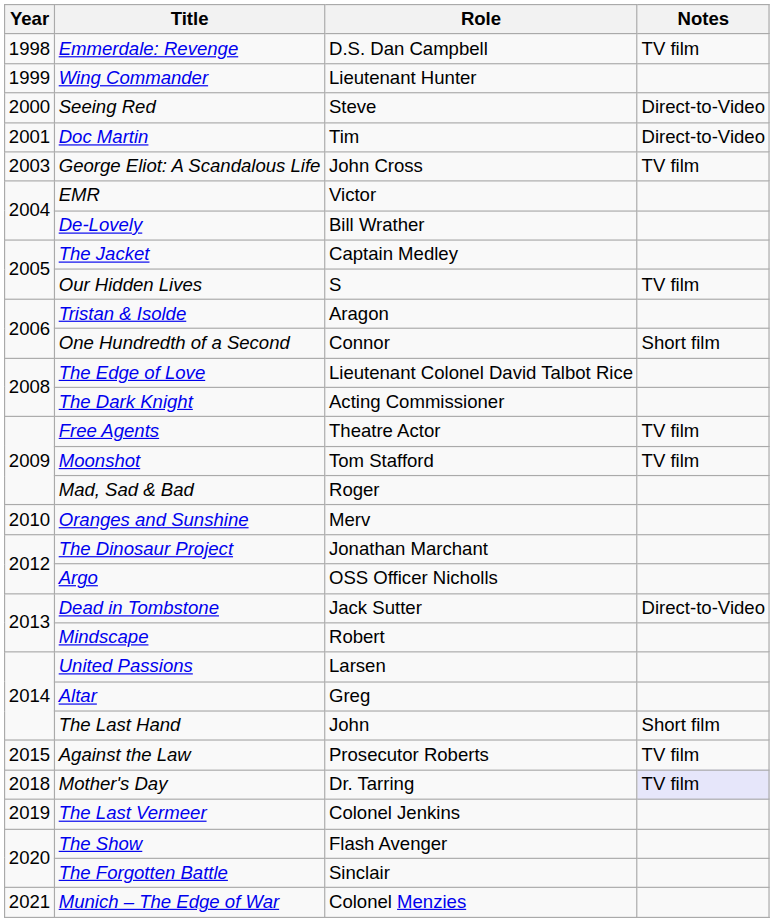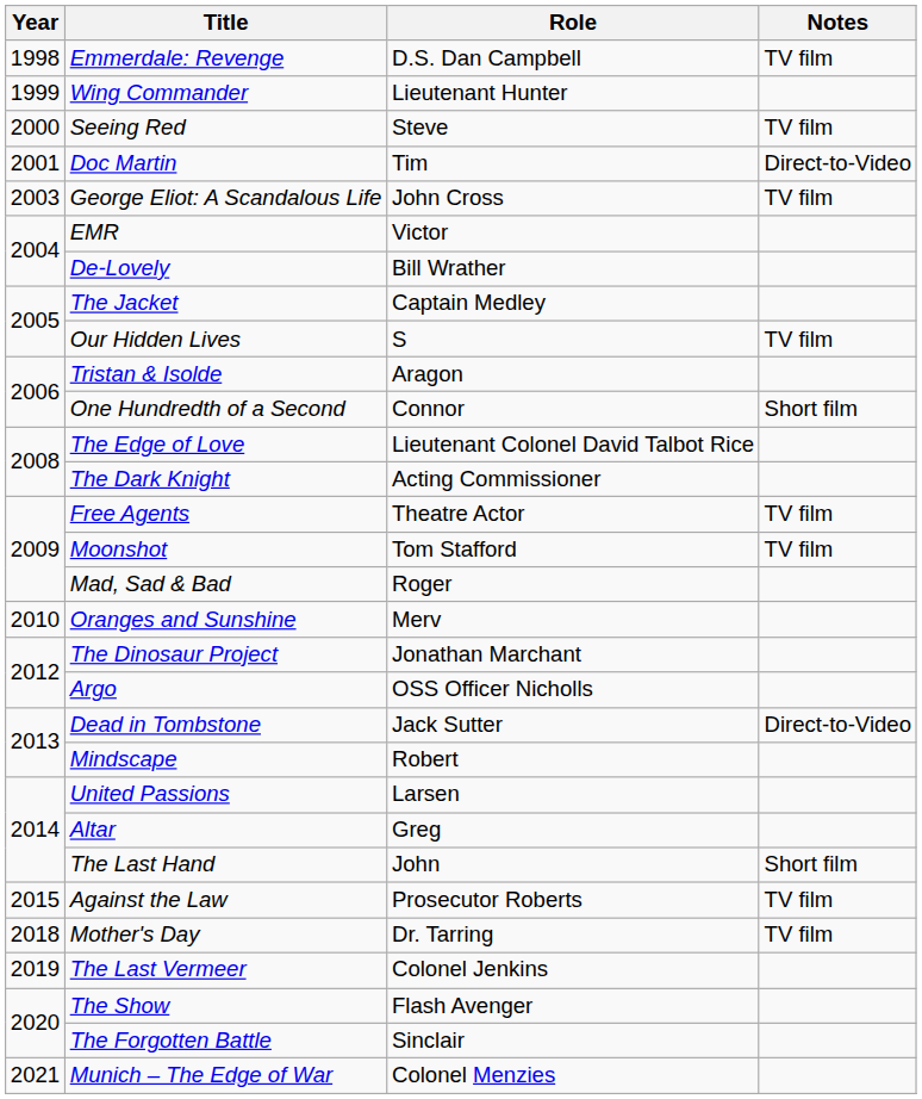 <table class="wikitable sortable">
 <tr>
 <th>Year</th>
 <th>Title</th>
 <th>Role</th>
 <th class="unsortable">Notes</th>
 </tr>
 <tr>
 <td>1998</td>
 <td><em><a href='#'>Emmerdale: Revenge</a></em></td>
 <td>D.S. Dan Campbell</td>
 <td>TV film</td>
 </tr>
 <tr>
 <td>1999</td>
 <td><em><a href='#'>Wing Commander</a></em></td>
 <td>Lieutenant Hunter</td>
 <td></td>
 </tr>
 <tr>
 <td>2000</td>
 <td><em>Seeing Red</em></td>
 <td>Steve</td>
-<td>Direct-to-Video</td>
+<td>TV film</td>
 </tr>
 <tr>
 <td>2001</td>
 <td><em><a href='#'>Doc Martin</a></em></td>
 <td>Tim</td>
 <td>Direct-to-Video</td>
 </tr>
 <tr>
 <td>2003</td>
 <td><em>George Eliot: A Scandalous Life</em></td>
 <td>John Cross</td>
 <td>TV film</td>
 </tr>
 <tr>
 <td rowspan="2">2004</td>
 <td><em>EMR</em></td>
 <td>Victor</td>
 <td></td>
 </tr>
 <tr>
 <td><em><a href='#'>De-Lovely</a></em></td>
 <td>Bill Wrather</td>
 <td></td>
 </tr>
 <tr>
 <td rowspan="2">2005</td>
 <td><em><a href='#'>The Jacket</a></em></td>
 <td>Captain Medley</td>
 <td></td>
 </tr>
 <tr>
 <td><em>Our Hidden Lives</em></td>
 <td>S</td>
 <td>TV film</td>
 </tr>
 <tr>
 <td rowspan="2">2006</td>
 <td><em><a href='#'>Tristan & Isolde</a></em></td>
 <td>Aragon</td>
 <td></td>
 </tr>
 <tr>
 <td><em>One Hundredth of a Second</em></td>
 <td>Connor</td>
 <td>Short film</td>
 </tr>
 <tr>
 <td rowspan="2">2008</td>
 <td><em><a href='#'>The Edge of Love</a></em></td>
 <td>Lieutenant Colonel David Talbot Rice</td>
 <td></td>
 </tr>
 <tr>
 <td><em><a href='#'>The Dark Knight</a></em></td>
 <td>Acting Commissioner</td>
 <td></td>
 </tr>
 <tr>
 <td rowspan="3">2009</td>
 <td><em><a href='#'>Free Agents</a></em></td>
 <td>Theatre Actor</td>
 <td>TV film</td>
 </tr>
 <tr>
 <td><em><a href='#'>Moonshot</a></em></td>
 <td>Tom Stafford</td>
 <td>TV film</td>
 </tr>
 <tr>
 <td><em>Mad, Sad & Bad</em></td>
 <td>Roger</td>
 <td></td>
 </tr>
 <tr>
 <td>2010</td>
 <td><em><a href='#'>Oranges and Sunshine</a></em></td>
 <td>Merv</td>
 <td></td>
 </tr>
 <tr>
 <td rowspan="2">2012</td>
 <td><em><a href='#'>The Dinosaur Project</a></em></td>
 <td>Jonathan Marchant</td>
 <td></td>
 </tr>
 <tr>
 <td><em><a href='#'>Argo</a></em></td>
 <td>OSS Officer Nicholls</td>
 <td></td>
 </tr>
 <tr>
 <td rowspan="2">2013</td>
 <td><em><a href='#'>Dead in Tombstone</a></em></td>
 <td>Jack Sutter</td>
 <td>Direct-to-Video</td>
 </tr>
 <tr>
 <td><em><a href='#'>Mindscape</a></em></td>
 <td>Robert</td>
 <td></td>
 </tr>
 <tr>
 <td rowspan="3">2014</td>
 <td><em><a href='#'>United Passions</a></em></td>
 <td>Larsen</td>
 <td></td>
 </tr>
 <tr>
 <td><em><a href='#'>Altar</a></em></td>
 <td>Greg</td>
 <td></td>
 </tr>
 <tr>
 <td><em>The Last Hand</em></td>
 <td>John</td>
 <td>Short film</td>
 </tr>
 <tr>
 <td>2015</td>
 <td><em>Against the Law</em></td>
 <td>Prosecutor Roberts</td>
 <td>TV film</td>
 </tr>
 <tr>
 <td>2018</td>
 <td><em>Mother's Day</em></td>
 <td>Dr. Tarring</td>
-<td style="background: lavender;">TV film</td>
+<td>TV film</td>
 </tr>
 <tr>
 <td>2019</td>
 <td><em><a href='#'>The Last Vermeer</a></em></td>
 <td>Colonel Jenkins</td>
 <td></td>
 </tr>
 <tr>
 <td rowspan="2">2020</td>
 <td><em><a href='#'>The Show</a></em></td>
 <td>Flash Avenger</td>
 <td></td>
 </tr>
 <tr>
 <td><em><a href='#'>The Forgotten Battle</a></em></td>
 <td>Sinclair</td>
 <td></td>
 </tr>
 <tr>
 <td>2021</td>
 <td><em><a href='#'>Munich – The Edge of War</a></em></td>
 <td>Colonel <a href='#'>Menzies</a></td>
 <td></td>
 </tr>
 <tr>
 </tr>
 </table>
